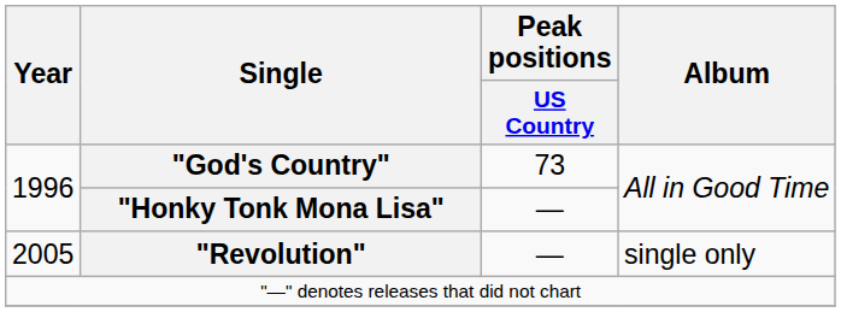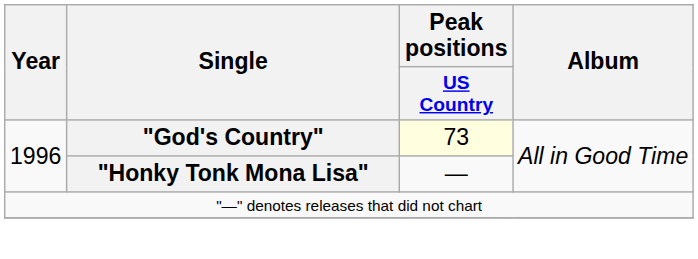 <table class="wikitable plainrowheaders" style="text-align:center;">
 <tr>
 <th rowspan="2">Year</th>
 <th rowspan="2" style="width:14em;">Single</th>
 <th colspan="1">Peak positions</th>
 <th rowspan="2">Album</th>
 </tr>
 <tr style="font-size:smaller;">
 <th width="65"><a href='#'>US Country</a></th>
 </tr>
 <tr>
 <td rowspan="2">1996</td>
 <th scope="row">"God's Country"</th>
-<td>73</td>
+<td style="background: lightyellow;">73</td>
 <td align="left" rowspan="2"><em>All in Good Time</em></td>
 </tr>
 <tr>
 <th scope="row">"Honky Tonk Mona Lisa"</th>
 <td>—</td>
 </tr>
 <tr>
-<td>2005</td>
-<th scope="row">"Revolution"</th>
-<td>—</td>
-<td align="left">single only</td>
-</tr>
-<tr>
 <td colspan="4" style="font-size:8pt">"—" denotes releases that did not chart</td>
 </tr>
 <tr>
 </tr>
 </table>
